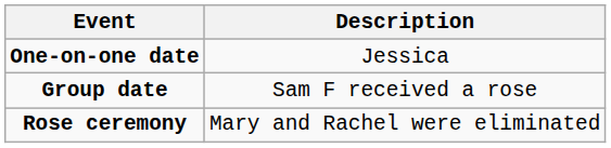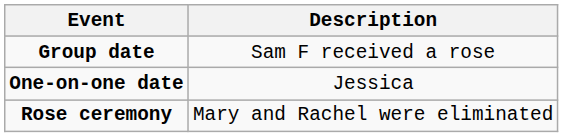 <table class="wikitable sortable" style="text-align:center;">
 <tr>
 <th>Event</th>
 <th>Description</th>
 </tr>
 <tr>
+<td><strong>Group date</strong></td>
+<td>Sam F received a rose</td>
+</tr>
+<tr>
 <td><strong>One-on-one date</strong></td>
 <td>Jessica</td>
-</tr>
-<tr>
-<td><strong>Group date</strong></td>
-<td>Sam F received a rose</td>
 </tr>
 <tr>
 <td><strong>Rose ceremony</strong></td>
 <td>Mary and Rachel were eliminated</td>
 </tr>
 </table>
